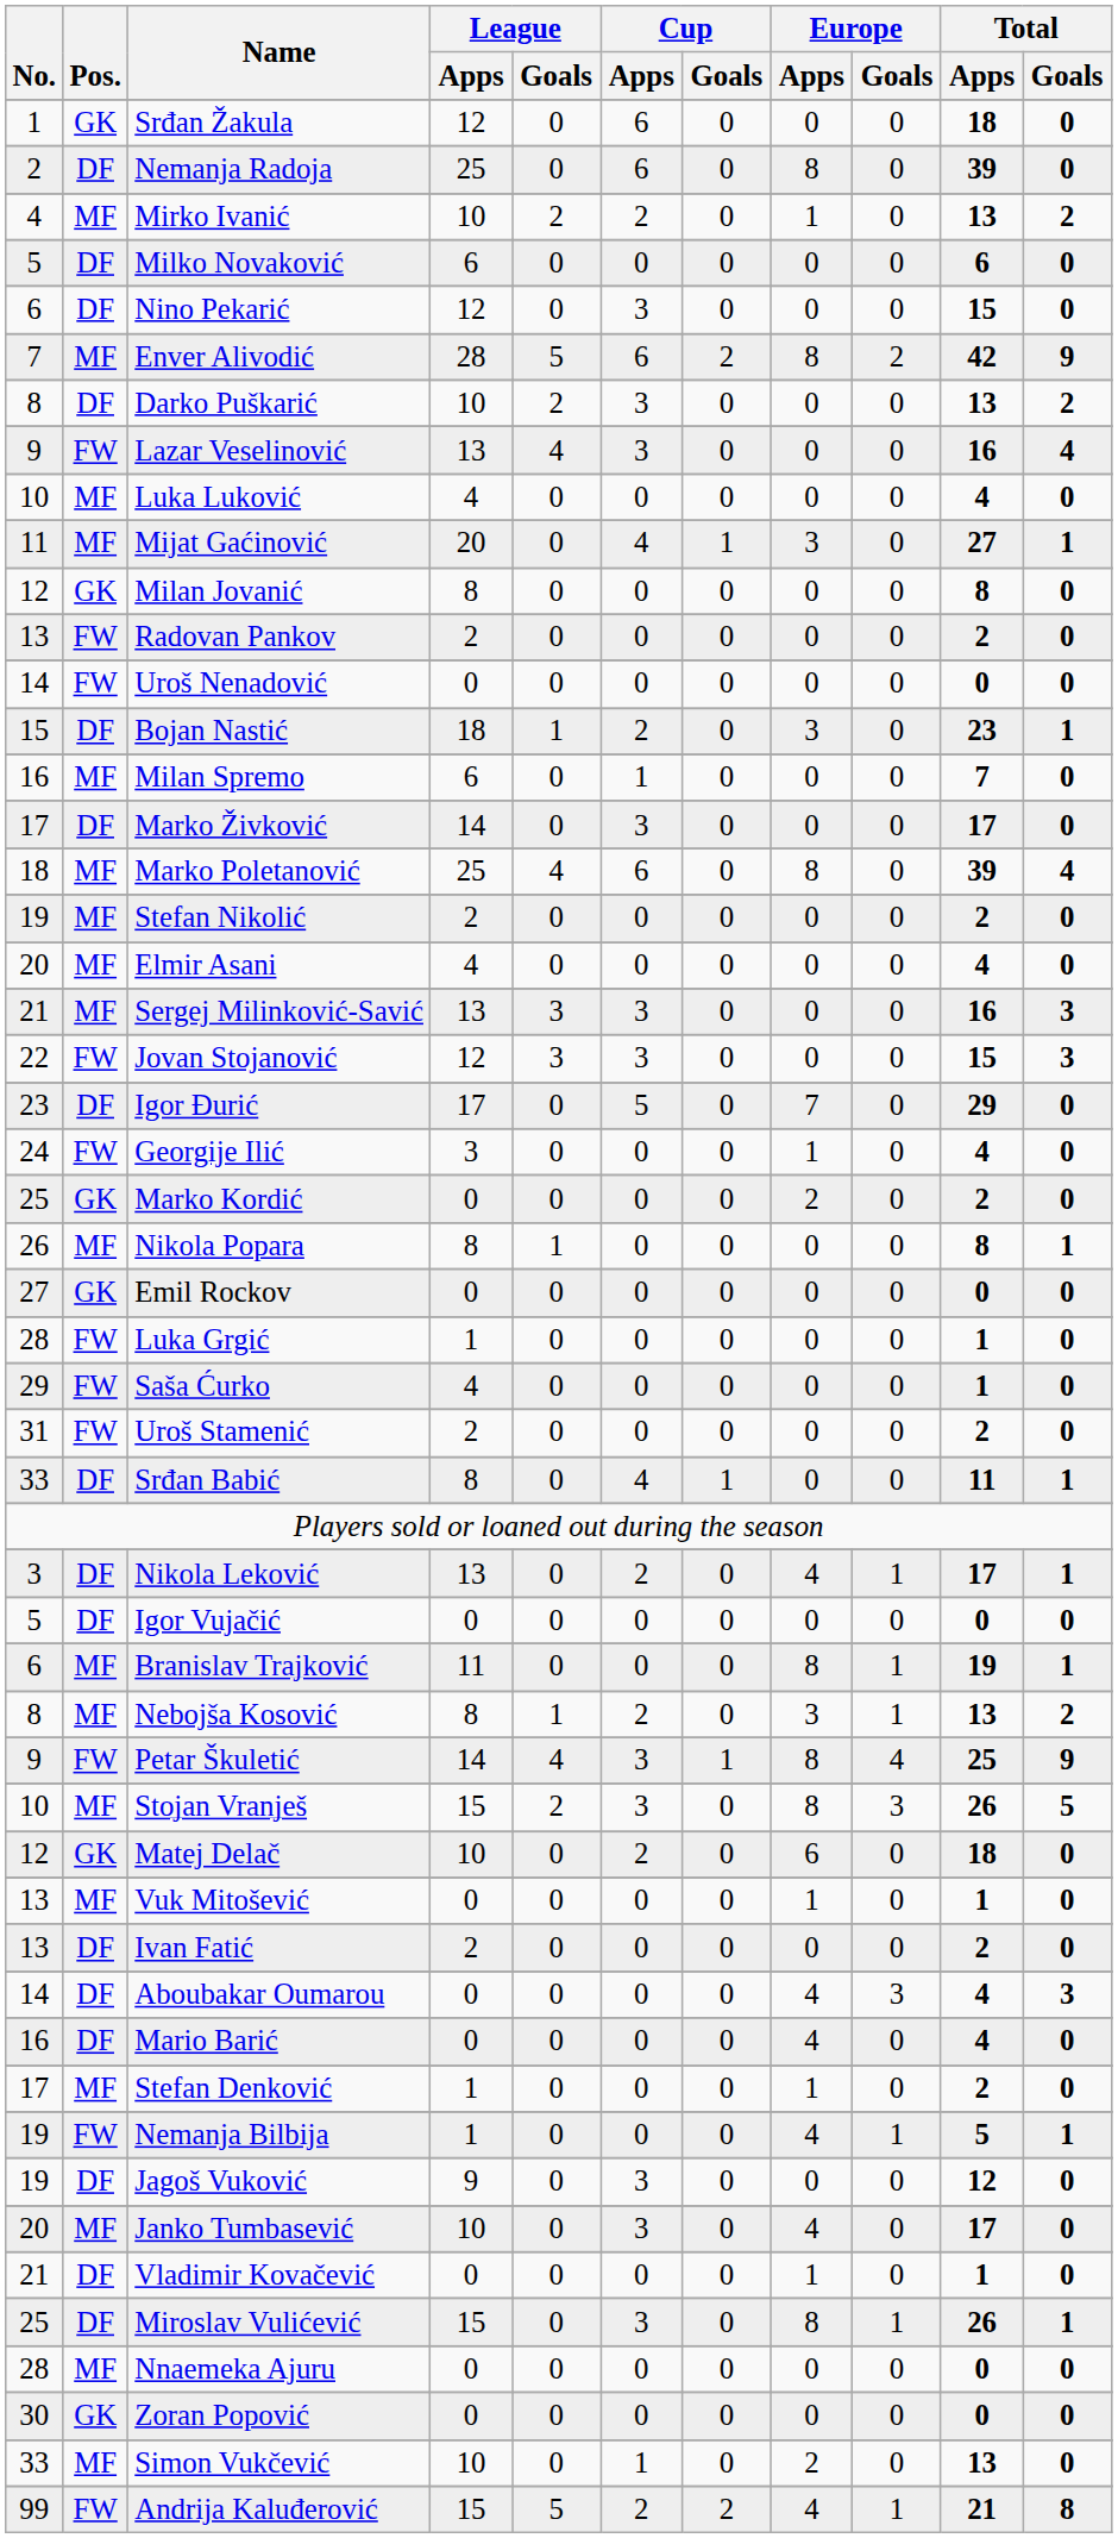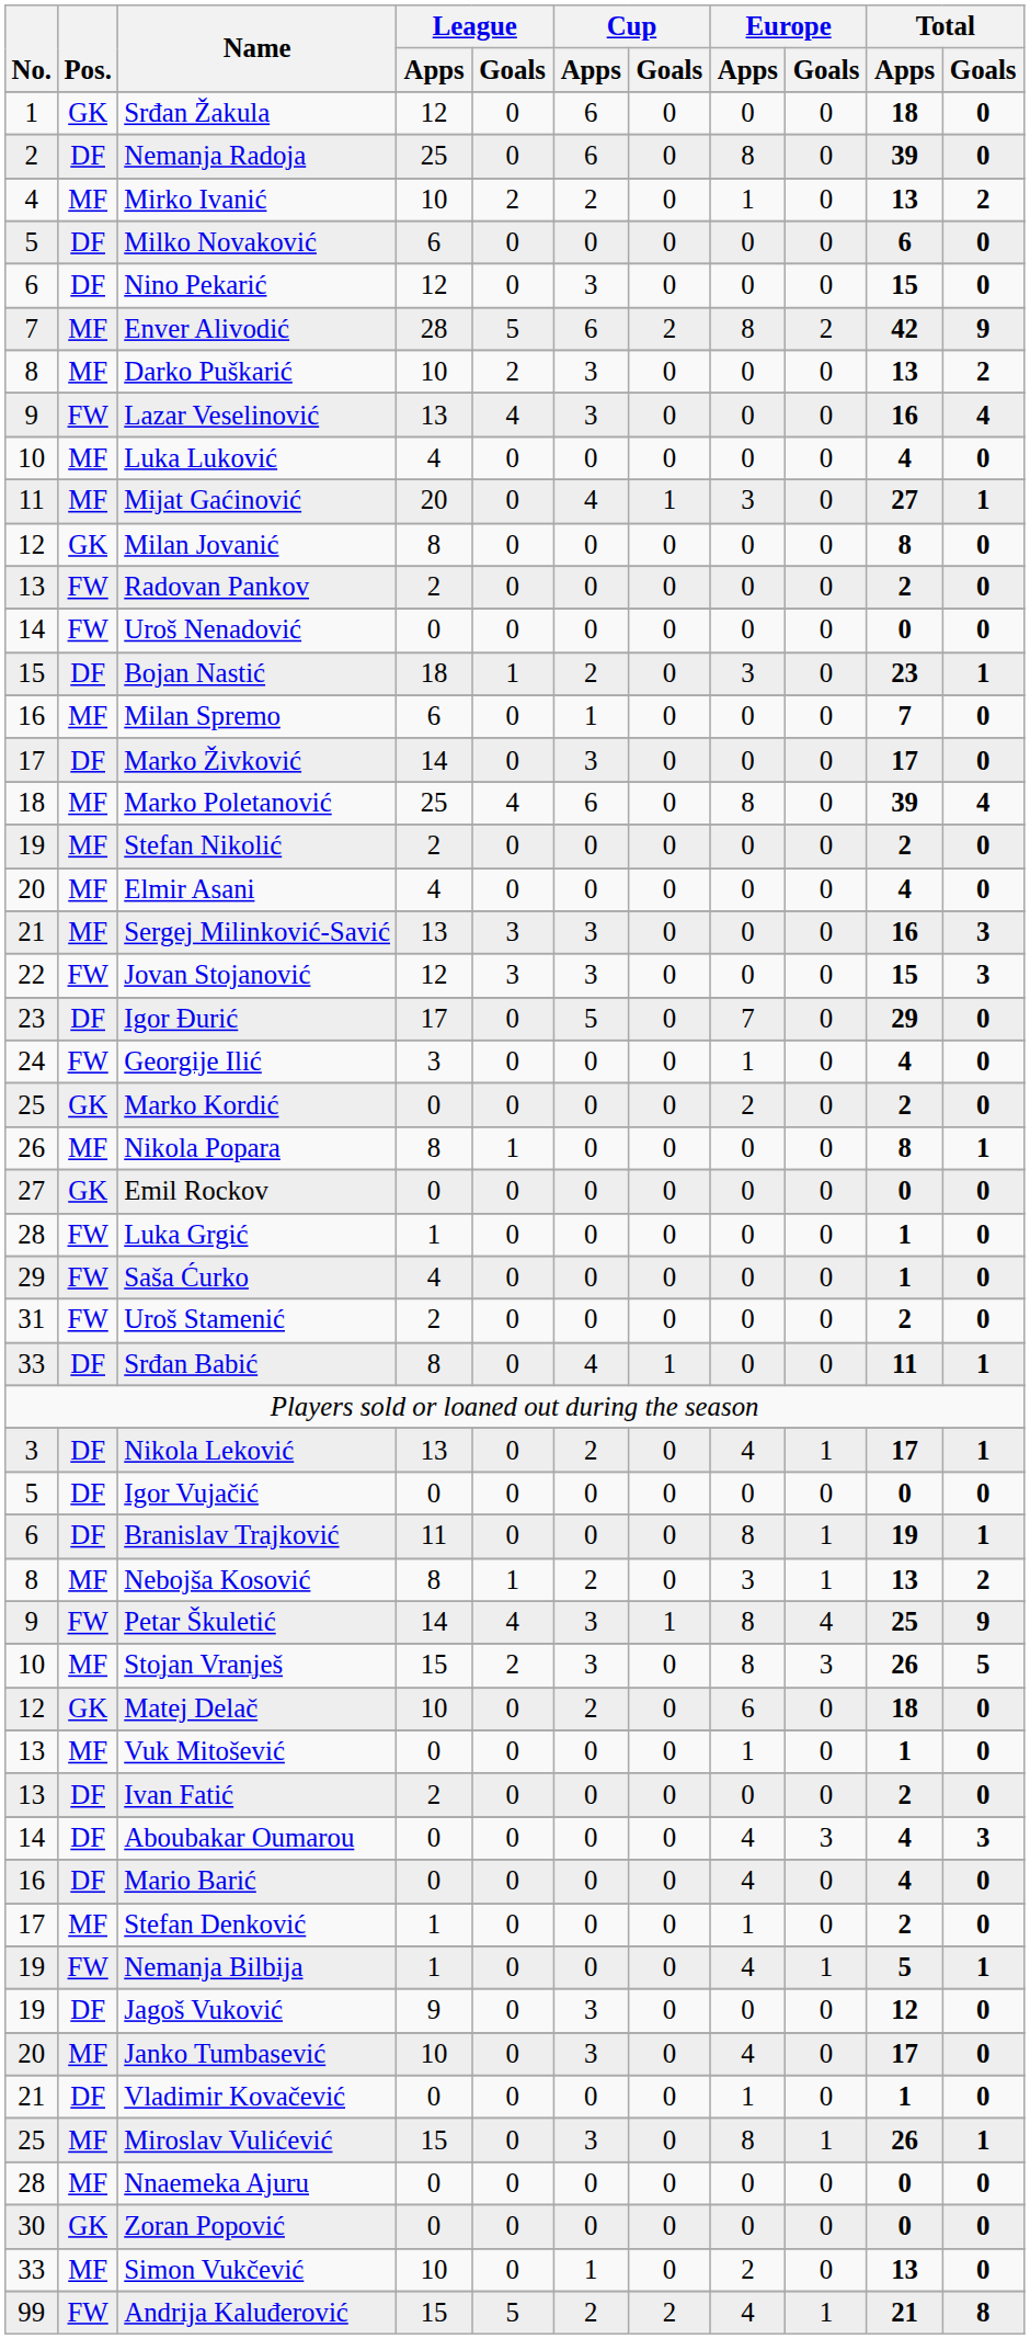 <table class="wikitable" style="text-align:center">
 <tr>
 <th rowspan="2" valign="bottom">No.</th>
 <th rowspan="2" valign="bottom">Pos.</th>
 <th rowspan="2">Name</th>
 <th colspan="2" width="85"><a href='#'>League</a></th>
 <th colspan="2" width="85"><a href='#'>Cup</a></th>
 <th colspan="2" width="85"><a href='#'>Europe</a></th>
 <th colspan="2" width="85">Total</th>
 </tr>
 <tr>
 <th>Apps</th>
 <th>Goals</th>
 <th>Apps</th>
 <th>Goals</th>
 <th>Apps</th>
 <th>Goals</th>
 <th>Apps</th>
 <th>Goals</th>
 </tr>
 <tr>
 </tr>
 <tr>
 <td>1</td>
 <td><a href='#'>GK</a></td>
 <td align="left"> <a href='#'>Srđan Žakula</a></td>
 <td>12</td>
 <td>0</td>
 <td>6</td>
 <td>0</td>
 <td>0</td>
 <td>0</td>
 <td><strong>18</strong></td>
 <td><strong>0</strong></td>
 </tr>
 <tr>
 </tr>
 <tr bgcolor=#EEEEEE>
 <td>2</td>
 <td><a href='#'>DF</a></td>
 <td align="left"> <a href='#'>Nemanja Radoja</a></td>
 <td>25</td>
 <td>0</td>
 <td>6</td>
 <td>0</td>
 <td>8</td>
 <td>0</td>
 <td><strong>39</strong></td>
 <td><strong>0</strong></td>
 </tr>
 <tr>
 </tr>
 <tr>
 <td>4</td>
 <td><a href='#'>MF</a></td>
 <td align="left"> <a href='#'>Mirko Ivanić</a></td>
 <td>10</td>
 <td>2</td>
 <td>2</td>
 <td>0</td>
 <td>1</td>
 <td>0</td>
 <td><strong>13</strong></td>
 <td><strong>2</strong></td>
 </tr>
 <tr>
 </tr>
 <tr bgcolor=#EEEEEE>
 <td>5</td>
 <td><a href='#'>DF</a></td>
 <td align="left"> <a href='#'>Milko Novaković</a></td>
 <td>6</td>
 <td>0</td>
 <td>0</td>
 <td>0</td>
 <td>0</td>
 <td>0</td>
 <td><strong>6</strong></td>
 <td><strong>0</strong></td>
 </tr>
 <tr>
 </tr>
 <tr>
 <td>6</td>
 <td><a href='#'>DF</a></td>
 <td align="left"> <a href='#'>Nino Pekarić</a></td>
 <td>12</td>
 <td>0</td>
 <td>3</td>
 <td>0</td>
 <td>0</td>
 <td>0</td>
 <td><strong>15</strong></td>
 <td><strong>0</strong></td>
 </tr>
 <tr>
 </tr>
 <tr bgcolor=#EEEEEE>
 <td>7</td>
 <td><a href='#'>MF</a></td>
 <td align="left"> <a href='#'>Enver Alivodić</a></td>
 <td>28</td>
 <td>5</td>
 <td>6</td>
 <td>2</td>
 <td>8</td>
 <td>2</td>
 <td><strong>42</strong></td>
 <td><strong>9</strong></td>
 </tr>
 <tr>
 </tr>
 <tr>
 <td>8</td>
-<td><a href='#'>DF</a></td>
+<td><a href='#'>MF</a></td>
 <td align="left"> <a href='#'>Darko Puškarić</a></td>
 <td>10</td>
 <td>2</td>
 <td>3</td>
 <td>0</td>
 <td>0</td>
 <td>0</td>
 <td><strong>13</strong></td>
 <td><strong>2</strong></td>
 </tr>
 <tr>
 </tr>
 <tr bgcolor=#EEEEEE>
 <td>9</td>
 <td><a href='#'>FW</a></td>
 <td align="left"> <a href='#'>Lazar Veselinović</a></td>
 <td>13</td>
 <td>4</td>
 <td>3</td>
 <td>0</td>
 <td>0</td>
 <td>0</td>
 <td><strong>16</strong></td>
 <td><strong>4</strong></td>
 </tr>
 <tr>
 </tr>
 <tr>
 <td>10</td>
 <td><a href='#'>MF</a></td>
 <td align="left"> <a href='#'>Luka Luković</a></td>
 <td>4</td>
 <td>0</td>
 <td>0</td>
 <td>0</td>
 <td>0</td>
 <td>0</td>
 <td><strong>4</strong></td>
 <td><strong>0</strong></td>
 </tr>
 <tr>
 </tr>
 <tr bgcolor=#EEEEEE>
 <td>11</td>
 <td><a href='#'>MF</a></td>
 <td align="left"> <a href='#'>Mijat Gaćinović</a></td>
 <td>20</td>
 <td>0</td>
 <td>4</td>
 <td>1</td>
 <td>3</td>
 <td>0</td>
 <td><strong>27</strong></td>
 <td><strong>1</strong></td>
 </tr>
 <tr>
 </tr>
 <tr>
 <td>12</td>
 <td><a href='#'>GK</a></td>
 <td align="left"> <a href='#'>Milan Jovanić</a></td>
 <td>8</td>
 <td>0</td>
 <td>0</td>
 <td>0</td>
 <td>0</td>
 <td>0</td>
 <td><strong>8</strong></td>
 <td><strong>0</strong></td>
 </tr>
 <tr>
 </tr>
 <tr bgcolor=#EEEEEE>
 <td>13</td>
 <td><a href='#'>FW</a></td>
 <td align="left"> <a href='#'>Radovan Pankov</a></td>
 <td>2</td>
 <td>0</td>
 <td>0</td>
 <td>0</td>
 <td>0</td>
 <td>0</td>
 <td><strong>2</strong></td>
 <td><strong>0</strong></td>
 </tr>
 <tr>
 </tr>
 <tr>
 <td>14</td>
 <td><a href='#'>FW</a></td>
 <td align="left"> <a href='#'>Uroš Nenadović</a></td>
 <td>0</td>
 <td>0</td>
 <td>0</td>
 <td>0</td>
 <td>0</td>
 <td>0</td>
 <td><strong>0</strong></td>
 <td><strong>0</strong></td>
 </tr>
 <tr>
 </tr>
 <tr bgcolor=#EEEEEE>
 <td>15</td>
 <td><a href='#'>DF</a></td>
 <td align="left"> <a href='#'>Bojan Nastić</a></td>
 <td>18</td>
 <td>1</td>
 <td>2</td>
 <td>0</td>
 <td>3</td>
 <td>0</td>
 <td><strong>23</strong></td>
 <td><strong>1</strong></td>
 </tr>
 <tr>
 </tr>
 <tr>
 <td>16</td>
 <td><a href='#'>MF</a></td>
 <td align="left"> <a href='#'>Milan Spremo</a></td>
 <td>6</td>
 <td>0</td>
 <td>1</td>
 <td>0</td>
 <td>0</td>
 <td>0</td>
 <td><strong>7</strong></td>
 <td><strong>0</strong></td>
 </tr>
 <tr>
 </tr>
 <tr bgcolor=#EEEEEE>
 <td>17</td>
 <td><a href='#'>DF</a></td>
 <td align="left"> <a href='#'>Marko Živković</a></td>
 <td>14</td>
 <td>0</td>
 <td>3</td>
 <td>0</td>
 <td>0</td>
 <td>0</td>
 <td><strong>17</strong></td>
 <td><strong>0</strong></td>
 </tr>
 <tr>
 </tr>
 <tr>
 <td>18</td>
 <td><a href='#'>MF</a></td>
 <td align="left"> <a href='#'>Marko Poletanović</a></td>
 <td>25</td>
 <td>4</td>
 <td>6</td>
 <td>0</td>
 <td>8</td>
 <td>0</td>
 <td><strong>39</strong></td>
 <td><strong>4</strong></td>
 </tr>
 <tr>
 </tr>
 <tr bgcolor=#EEEEEE>
 <td>19</td>
 <td><a href='#'>MF</a></td>
 <td align="left"> <a href='#'>Stefan Nikolić</a></td>
 <td>2</td>
 <td>0</td>
 <td>0</td>
 <td>0</td>
 <td>0</td>
 <td>0</td>
 <td><strong>2</strong></td>
 <td><strong>0</strong></td>
 </tr>
 <tr>
 </tr>
 <tr>
 <td>20</td>
 <td><a href='#'>MF</a></td>
 <td align="left"> <a href='#'>Elmir Asani</a></td>
 <td>4</td>
 <td>0</td>
 <td>0</td>
 <td>0</td>
 <td>0</td>
 <td>0</td>
 <td><strong>4</strong></td>
 <td><strong>0</strong></td>
 </tr>
 <tr>
 </tr>
 <tr bgcolor=#EEEEEE>
 <td>21</td>
 <td><a href='#'>MF</a></td>
 <td align="left"> <a href='#'>Sergej Milinković-Savić</a></td>
 <td>13</td>
 <td>3</td>
 <td>3</td>
 <td>0</td>
 <td>0</td>
 <td>0</td>
 <td><strong>16</strong></td>
 <td><strong>3</strong></td>
 </tr>
 <tr>
 </tr>
 <tr>
 <td>22</td>
 <td><a href='#'>FW</a></td>
 <td align="left"> <a href='#'>Jovan Stojanović</a></td>
 <td>12</td>
 <td>3</td>
 <td>3</td>
 <td>0</td>
 <td>0</td>
 <td>0</td>
 <td><strong>15</strong></td>
 <td><strong>3</strong></td>
 </tr>
 <tr>
 </tr>
 <tr bgcolor=#EEEEEE>
 <td>23</td>
 <td><a href='#'>DF</a></td>
 <td align="left"> <a href='#'>Igor Đurić</a></td>
 <td>17</td>
 <td>0</td>
 <td>5</td>
 <td>0</td>
 <td>7</td>
 <td>0</td>
 <td><strong>29</strong></td>
 <td><strong>0</strong></td>
 </tr>
 <tr>
 </tr>
 <tr>
 <td>24</td>
 <td><a href='#'>FW</a></td>
 <td align="left"> <a href='#'>Georgije Ilić</a></td>
 <td>3</td>
 <td>0</td>
 <td>0</td>
 <td>0</td>
 <td>1</td>
 <td>0</td>
 <td><strong>4</strong></td>
 <td><strong>0</strong></td>
 </tr>
 <tr>
 </tr>
 <tr bgcolor=#EEEEEE>
 <td>25</td>
 <td><a href='#'>GK</a></td>
 <td align="left"> <a href='#'>Marko Kordić</a></td>
 <td>0</td>
 <td>0</td>
 <td>0</td>
 <td>0</td>
 <td>2</td>
 <td>0</td>
 <td><strong>2</strong></td>
 <td><strong>0</strong></td>
 </tr>
 <tr>
 </tr>
 <tr>
 <td>26</td>
 <td><a href='#'>MF</a></td>
 <td align="left"> <a href='#'>Nikola Popara</a></td>
 <td>8</td>
 <td>1</td>
 <td>0</td>
 <td>0</td>
 <td>0</td>
 <td>0</td>
 <td><strong>8</strong></td>
 <td><strong>1</strong></td>
 </tr>
 <tr>
 </tr>
 <tr bgcolor=#EEEEEE>
 <td>27</td>
 <td><a href='#'>GK</a></td>
 <td align="left"> Emil Rockov</td>
 <td>0</td>
 <td>0</td>
 <td>0</td>
 <td>0</td>
 <td>0</td>
 <td>0</td>
 <td><strong>0</strong></td>
 <td><strong>0</strong></td>
 </tr>
 <tr>
 </tr>
 <tr>
 <td>28</td>
 <td><a href='#'>FW</a></td>
 <td align="left"> <a href='#'>Luka Grgić</a></td>
 <td>1</td>
 <td>0</td>
 <td>0</td>
 <td>0</td>
 <td>0</td>
 <td>0</td>
 <td><strong>1</strong></td>
 <td><strong>0</strong></td>
 </tr>
 <tr>
 </tr>
 <tr bgcolor=#EEEEEE>
 <td>29</td>
 <td><a href='#'>FW</a></td>
 <td align="left"> <a href='#'>Saša Ćurko</a></td>
 <td>4</td>
 <td>0</td>
 <td>0</td>
 <td>0</td>
 <td>0</td>
 <td>0</td>
 <td><strong>1</strong></td>
 <td><strong>0</strong></td>
 </tr>
 <tr>
 </tr>
 <tr>
 <td>31</td>
 <td><a href='#'>FW</a></td>
 <td align="left"> <a href='#'>Uroš Stamenić</a></td>
 <td>2</td>
 <td>0</td>
 <td>0</td>
 <td>0</td>
 <td>0</td>
 <td>0</td>
 <td><strong>2</strong></td>
 <td><strong>0</strong></td>
 </tr>
 <tr>
 </tr>
 <tr bgcolor=#EEEEEE>
 <td>33</td>
 <td><a href='#'>DF</a></td>
 <td align="left"> <a href='#'>Srđan Babić</a></td>
 <td>8</td>
 <td>0</td>
 <td>4</td>
 <td>1</td>
 <td>0</td>
 <td>0</td>
 <td><strong>11</strong></td>
 <td><strong>1</strong></td>
 </tr>
 <tr>
 </tr>
 <tr>
 <td colspan="13"><em>Players sold or loaned out during the season</em></td>
 </tr>
 <tr>
 </tr>
 <tr bgcolor=#EEEEEE>
 <td>3</td>
 <td><a href='#'>DF</a></td>
 <td align="left"> <a href='#'>Nikola Leković</a></td>
 <td>13</td>
 <td>0</td>
 <td>2</td>
 <td>0</td>
 <td>4</td>
 <td>1</td>
 <td><strong>17</strong></td>
 <td><strong>1</strong></td>
 </tr>
 <tr>
 </tr>
 <tr>
 <td>5</td>
 <td><a href='#'>DF</a></td>
 <td align="left"> <a href='#'>Igor Vujačić</a></td>
 <td>0</td>
 <td>0</td>
 <td>0</td>
 <td>0</td>
 <td>0</td>
 <td>0</td>
 <td><strong>0</strong></td>
 <td><strong>0</strong></td>
 </tr>
 <tr>
 </tr>
 <tr bgcolor=#EEEEEE>
 <td>6</td>
-<td><a href='#'>MF</a></td>
+<td><a href='#'>DF</a></td>
 <td align="left"> <a href='#'>Branislav Trajković</a></td>
 <td>11</td>
 <td>0</td>
 <td>0</td>
 <td>0</td>
 <td>8</td>
 <td>1</td>
 <td><strong>19</strong></td>
 <td><strong>1</strong></td>
 </tr>
 <tr>
 </tr>
 <tr>
 <td>8</td>
 <td><a href='#'>MF</a></td>
 <td align="left"> <a href='#'>Nebojša Kosović</a></td>
 <td>8</td>
 <td>1</td>
 <td>2</td>
 <td>0</td>
 <td>3</td>
 <td>1</td>
 <td><strong>13</strong></td>
 <td><strong>2</strong></td>
 </tr>
 <tr>
 </tr>
 <tr bgcolor=#EEEEEE>
 <td>9</td>
 <td><a href='#'>FW</a></td>
 <td align="left"> <a href='#'>Petar Škuletić</a></td>
 <td>14</td>
 <td>4</td>
 <td>3</td>
 <td>1</td>
 <td>8</td>
 <td>4</td>
 <td><strong>25</strong></td>
 <td><strong>9</strong></td>
 </tr>
 <tr>
 </tr>
 <tr>
 <td>10</td>
 <td><a href='#'>MF</a></td>
 <td align="left"> <a href='#'>Stojan Vranješ</a></td>
 <td>15</td>
 <td>2</td>
 <td>3</td>
 <td>0</td>
 <td>8</td>
 <td>3</td>
 <td><strong>26</strong></td>
 <td><strong>5</strong></td>
 </tr>
 <tr>
 </tr>
 <tr bgcolor=#EEEEEE>
 <td>12</td>
 <td><a href='#'>GK</a></td>
 <td align="left"> <a href='#'>Matej Delač</a></td>
 <td>10</td>
 <td>0</td>
 <td>2</td>
 <td>0</td>
 <td>6</td>
 <td>0</td>
 <td><strong>18</strong></td>
 <td><strong>0</strong></td>
 </tr>
 <tr>
 </tr>
 <tr>
 <td>13</td>
 <td><a href='#'>MF</a></td>
 <td align="left"> <a href='#'>Vuk Mitošević</a></td>
 <td>0</td>
 <td>0</td>
 <td>0</td>
 <td>0</td>
 <td>1</td>
 <td>0</td>
 <td><strong>1</strong></td>
 <td><strong>0</strong></td>
 </tr>
 <tr>
 </tr>
 <tr bgcolor=#EEEEEE>
 <td>13</td>
 <td><a href='#'>DF</a></td>
 <td align="left"> <a href='#'>Ivan Fatić</a></td>
 <td>2</td>
 <td>0</td>
 <td>0</td>
 <td>0</td>
 <td>0</td>
 <td>0</td>
 <td><strong>2</strong></td>
 <td><strong>0</strong></td>
 </tr>
 <tr>
 </tr>
 <tr>
 <td>14</td>
 <td><a href='#'>DF</a></td>
 <td align="left"> <a href='#'>Aboubakar Oumarou</a></td>
 <td>0</td>
 <td>0</td>
 <td>0</td>
 <td>0</td>
 <td>4</td>
 <td>3</td>
 <td><strong>4</strong></td>
 <td><strong>3</strong></td>
 </tr>
 <tr>
 </tr>
 <tr bgcolor=#EEEEEE>
 <td>16</td>
 <td><a href='#'>DF</a></td>
 <td align="left"> <a href='#'>Mario Barić</a></td>
 <td>0</td>
 <td>0</td>
 <td>0</td>
 <td>0</td>
 <td>4</td>
 <td>0</td>
 <td><strong>4</strong></td>
 <td><strong>0</strong></td>
 </tr>
 <tr>
 </tr>
 <tr>
 <td>17</td>
 <td><a href='#'>MF</a></td>
 <td align="left"> <a href='#'>Stefan Denković</a></td>
 <td>1</td>
 <td>0</td>
 <td>0</td>
 <td>0</td>
 <td>1</td>
 <td>0</td>
 <td><strong>2</strong></td>
 <td><strong>0</strong></td>
 </tr>
 <tr>
 </tr>
 <tr bgcolor=#EEEEEE>
 <td>19</td>
 <td><a href='#'>FW</a></td>
 <td align="left"> <a href='#'>Nemanja Bilbija</a></td>
 <td>1</td>
 <td>0</td>
 <td>0</td>
 <td>0</td>
 <td>4</td>
 <td>1</td>
 <td><strong>5</strong></td>
 <td><strong>1</strong></td>
 </tr>
 <tr>
 </tr>
 <tr>
 <td>19</td>
 <td><a href='#'>DF</a></td>
 <td align="left"> <a href='#'>Jagoš Vuković</a></td>
 <td>9</td>
 <td>0</td>
 <td>3</td>
 <td>0</td>
 <td>0</td>
 <td>0</td>
 <td><strong>12</strong></td>
 <td><strong>0</strong></td>
 </tr>
 <tr>
 </tr>
 <tr bgcolor=#EEEEEE>
 <td>20</td>
 <td><a href='#'>MF</a></td>
 <td align="left"> <a href='#'>Janko Tumbasević</a></td>
 <td>10</td>
 <td>0</td>
 <td>3</td>
 <td>0</td>
 <td>4</td>
 <td>0</td>
 <td><strong>17</strong></td>
 <td><strong>0</strong></td>
 </tr>
 <tr>
 </tr>
 <tr>
 <td>21</td>
 <td><a href='#'>DF</a></td>
 <td align="left"> <a href='#'>Vladimir Kovačević</a></td>
 <td>0</td>
 <td>0</td>
 <td>0</td>
 <td>0</td>
 <td>1</td>
 <td>0</td>
 <td><strong>1</strong></td>
 <td><strong>0</strong></td>
 </tr>
 <tr>
 </tr>
 <tr bgcolor=#EEEEEE>
 <td>25</td>
-<td><a href='#'>DF</a></td>
+<td><a href='#'>MF</a></td>
 <td align="left"> <a href='#'>Miroslav Vulićević</a></td>
 <td>15</td>
 <td>0</td>
 <td>3</td>
 <td>0</td>
 <td>8</td>
 <td>1</td>
 <td><strong>26</strong></td>
 <td><strong>1</strong></td>
 </tr>
 <tr>
 </tr>
 <tr>
 <td>28</td>
 <td><a href='#'>MF</a></td>
 <td align="left"> <a href='#'>Nnaemeka Ajuru</a></td>
 <td>0</td>
 <td>0</td>
 <td>0</td>
 <td>0</td>
 <td>0</td>
 <td>0</td>
 <td><strong>0</strong></td>
 <td><strong>0</strong></td>
 </tr>
 <tr>
 </tr>
 <tr bgcolor=#EEEEEE>
 <td>30</td>
 <td><a href='#'>GK</a></td>
 <td align="left"> <a href='#'>Zoran Popović</a></td>
 <td>0</td>
 <td>0</td>
 <td>0</td>
 <td>0</td>
 <td>0</td>
 <td>0</td>
 <td><strong>0</strong></td>
 <td><strong>0</strong></td>
 </tr>
 <tr>
 </tr>
 <tr>
 <td>33</td>
 <td><a href='#'>MF</a></td>
 <td align="left"> <a href='#'>Simon Vukčević</a></td>
 <td>10</td>
 <td>0</td>
 <td>1</td>
 <td>0</td>
 <td>2</td>
 <td>0</td>
 <td><strong>13</strong></td>
 <td><strong>0</strong></td>
 </tr>
 <tr>
 </tr>
 <tr bgcolor=#EEEEEE>
 <td>99</td>
 <td><a href='#'>FW</a></td>
 <td align="left"> <a href='#'>Andrija Kaluđerović</a></td>
 <td>15</td>
 <td>5</td>
 <td>2</td>
 <td>2</td>
 <td>4</td>
 <td>1</td>
 <td><strong>21</strong></td>
 <td><strong>8</strong></td>
 </tr>
 </table>
